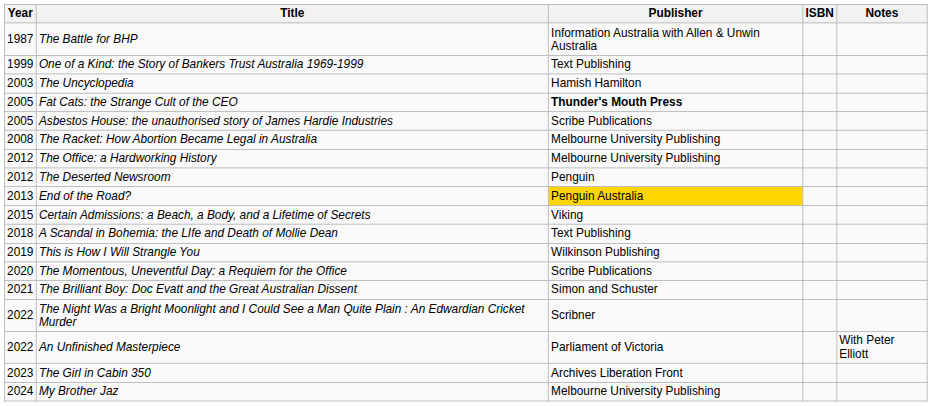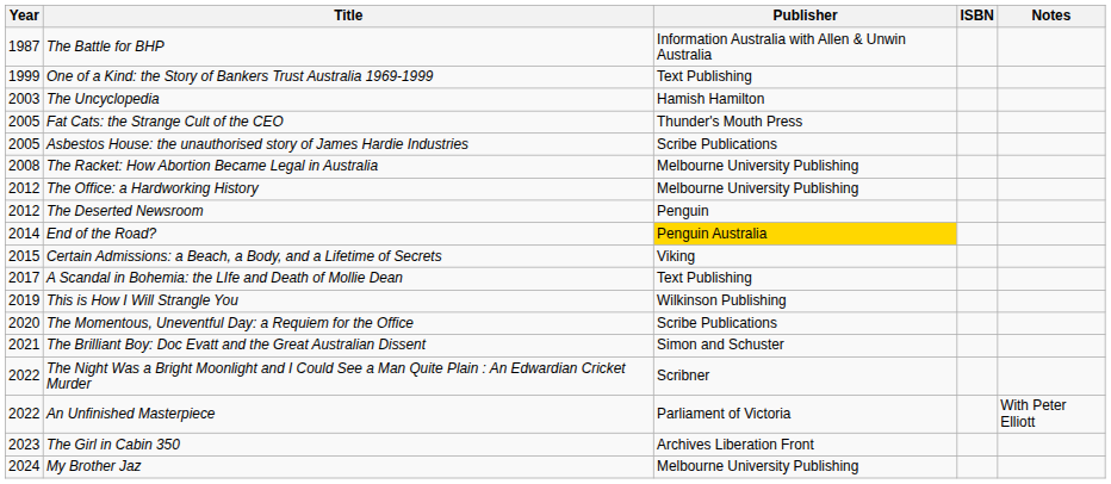 <table class="wikitable">
 <tr>
 <th>Year</th>
 <th>Title</th>
 <th>Publisher</th>
 <th>ISBN</th>
 <th>Notes</th>
 </tr>
 <tr>
 <td>1987</td>
 <td><em>The Battle for BHP</em></td>
 <td>Information Australia with Allen & Unwin Australia</td>
 <td></td>
 <td></td>
 </tr>
 <tr>
 <td>1999</td>
 <td><em>One of a Kind: the Story of Bankers Trust Australia 1969-1999</em></td>
 <td>Text Publishing</td>
 <td></td>
 <td></td>
 </tr>
 <tr>
 <td>2003</td>
 <td><em>The Uncyclopedia</em></td>
 <td>Hamish Hamilton</td>
 <td></td>
 <td></td>
 </tr>
 <tr>
 <td>2005</td>
 <td><em>Fat Cats: the Strange Cult of the CEO</em></td>
-<td><strong>Thunder's Mouth Press</strong></td>
+<td>Thunder's Mouth Press</td>
 <td></td>
 <td></td>
 </tr>
 <tr>
 <td>2005</td>
 <td><em>Asbestos House: the unauthorised story of James Hardie Industries</em></td>
 <td>Scribe Publications</td>
 <td></td>
 <td></td>
 </tr>
 <tr>
 <td>2008</td>
 <td><em>The Racket: How Abortion Became Legal in Australia</em></td>
 <td>Melbourne University Publishing</td>
 <td></td>
 <td></td>
 </tr>
 <tr>
 <td>2012</td>
 <td><em>The Office: a Hardworking History</em></td>
 <td>Melbourne University Publishing</td>
 <td></td>
 <td></td>
 </tr>
 <tr>
 <td>2012</td>
 <td><em>The Deserted Newsroom</em></td>
 <td>Penguin</td>
 <td></td>
 <td></td>
 </tr>
 <tr>
-<td>2013</td>
+<td>2014</td>
 <td><em>End of the Road?</em></td>
 <td style="background: gold;">Penguin Australia</td>
 <td></td>
 <td></td>
 </tr>
 <tr>
 <td>2015</td>
 <td><em>Certain Admissions: a Beach, a Body, and a Lifetime of Secrets</em></td>
 <td>Viking</td>
 <td></td>
 <td></td>
 </tr>
 <tr>
-<td>2018</td>
+<td>2017</td>
 <td><em>A Scandal in Bohemia: the LIfe and Death of Mollie Dean</em></td>
 <td>Text Publishing</td>
 <td></td>
 <td></td>
 </tr>
 <tr>
 <td>2019</td>
 <td><em>This is How I Will Strangle You</em></td>
 <td>Wilkinson Publishing</td>
 <td></td>
 <td></td>
 </tr>
 <tr>
 <td>2020</td>
 <td><em>The Momentous, Uneventful Day: a Requiem for the Office</em></td>
 <td>Scribe Publications</td>
 <td></td>
 <td></td>
 </tr>
 <tr>
 <td>2021</td>
 <td><em>The Brilliant Boy: Doc Evatt and the Great Australian Dissent</em></td>
 <td>Simon and Schuster</td>
 <td></td>
 <td></td>
 </tr>
 <tr>
 <td>2022</td>
 <td><em>The Night Was a Bright Moonlight and I Could See a Man Quite Plain : An Edwardian Cricket Murder</em></td>
 <td>Scribner</td>
 <td></td>
 <td></td>
 </tr>
 <tr>
 <td>2022</td>
 <td><em>An Unfinished Masterpiece</em></td>
 <td>Parliament of Victoria</td>
 <td></td>
 <td>With Peter Elliott</td>
 </tr>
 <tr>
 <td>2023</td>
 <td><em>The Girl in Cabin 350</em></td>
 <td>Archives Liberation Front</td>
 <td></td>
 <td></td>
 </tr>
 <tr>
 <td>2024</td>
 <td><em>My Brother Jaz</em></td>
 <td>Melbourne University Publishing</td>
 <td></td>
 <td></td>
 </tr>
 </table>
